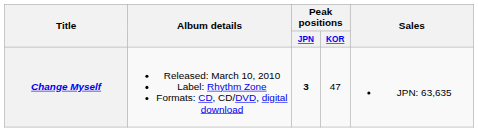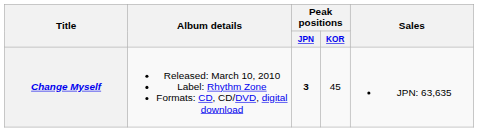 <table class="wikitable plainrowheaders" style="text-align:center;">
 <tr>
 <th style="width:12em;" rowspan="2">Title</th>
 <th style="width:16em;" rowspan="2">Album details</th>
 <th colspan="2">Peak positions</th>
 <th style="width:12em;" rowspan="2">Sales</th>
 </tr>
 <tr>
 <th style="width:2.5em;"><small><a href='#'>JPN</a></small><br></th>
 <th style="width:2.5em;"><small><a href='#'>KOR</a></small><br></th>
 </tr>
 <tr>
 <th scope="row"><em><a href='#'>Change Myself</a></em></th>
 <td><br><ul><li>Released: March 10, 2010 </li><li>Label: <a href='#'>Rhythm Zone</a></li><li>Formats: <a href='#'>CD</a>, CD/<a href='#'>DVD</a>, <a href='#'>digital download</a></li></ul></td>
 <td><strong>3</strong></td>
-<td>47</td>
+<td>45</td>
 <td><br><ul><li>JPN: 63,635</li></ul></td>
 </tr>
 </table>
